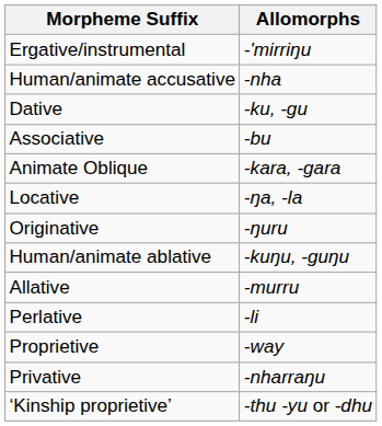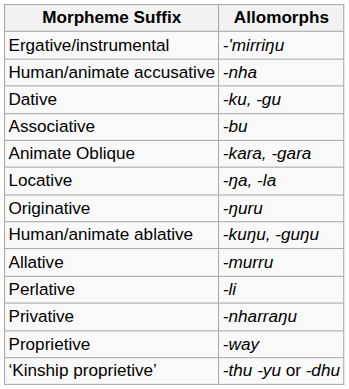 <table border=2 cellpadding=2 style="border-collapse:collapse" class=wikitable>
 <tr>
 <th><strong>Morpheme Suffix</strong></th>
 <th><strong>Allomorphs</strong></th>
 </tr>
 <tr>
 <td>Ergative/instrumental</td>
 <td><em>-'mirriŋu</em></td>
 </tr>
 <tr>
 <td>Human/animate accusative</td>
 <td><em>-nha</em></td>
 </tr>
 <tr>
 <td>Dative</td>
 <td><em>-ku, -gu</em></td>
 </tr>
 <tr>
 <td>Associative</td>
 <td><em>-bu</em></td>
 </tr>
 <tr>
 <td>Animate Oblique</td>
 <td><em>-kara, -gara</em></td>
 </tr>
 <tr>
 <td>Locative</td>
 <td><em>-ŋa, -la</em></td>
 </tr>
 <tr>
 <td>Originative</td>
 <td><em>-ŋuru</em></td>
 </tr>
 <tr>
 <td>Human/animate ablative</td>
 <td><em>-kuŋu, -guŋu</em></td>
 </tr>
 <tr>
 <td>Allative</td>
 <td><em>-murru</em></td>
 </tr>
 <tr>
 <td>Perlative</td>
 <td><em>-li</em></td>
 </tr>
 <tr>
+<td>Privative</td>
+<td><em>-nharraŋu</em></td>
+</tr>
+<tr>
 <td>Proprietive</td>
 <td><em>-way</em></td>
-</tr>
-<tr>
-<td>Privative</td>
-<td><em>-nharraŋu</em></td>
 </tr>
 <tr>
 <td>‘Kinship proprietive’</td>
 <td><em>-thu</em> <em>-yu</em> or <em>-dhu</em></td>
 </tr>
 </table>
